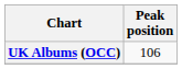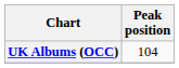 <table class="wikitable sortable plainrowheaders" style="text-align:center;">
 <tr>
 <th scope="col">Chart</th>
 <th scope="col">Peak<br>position</th>
 </tr>
 <tr>
 <th scope="row"><a href='#'>UK Albums</a> (<a href='#'>OCC</a>)</th>
-<td>106</td>
+<td>104</td>
 </tr>
 <tr>
 </tr>
 </table>
